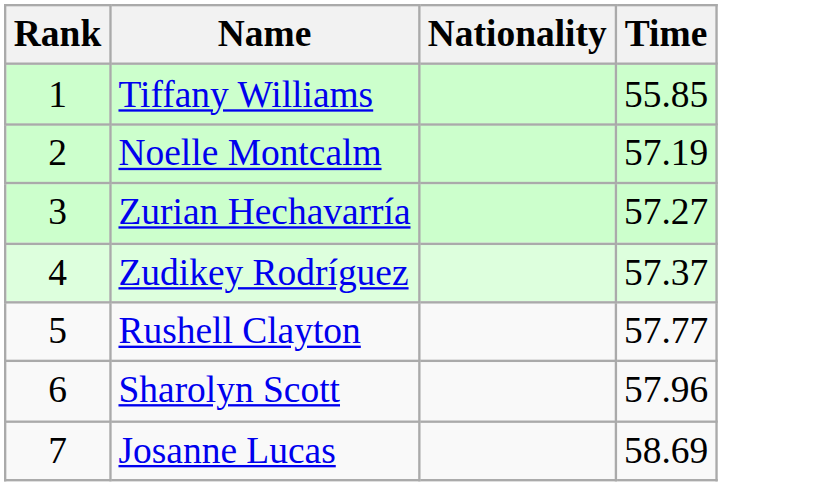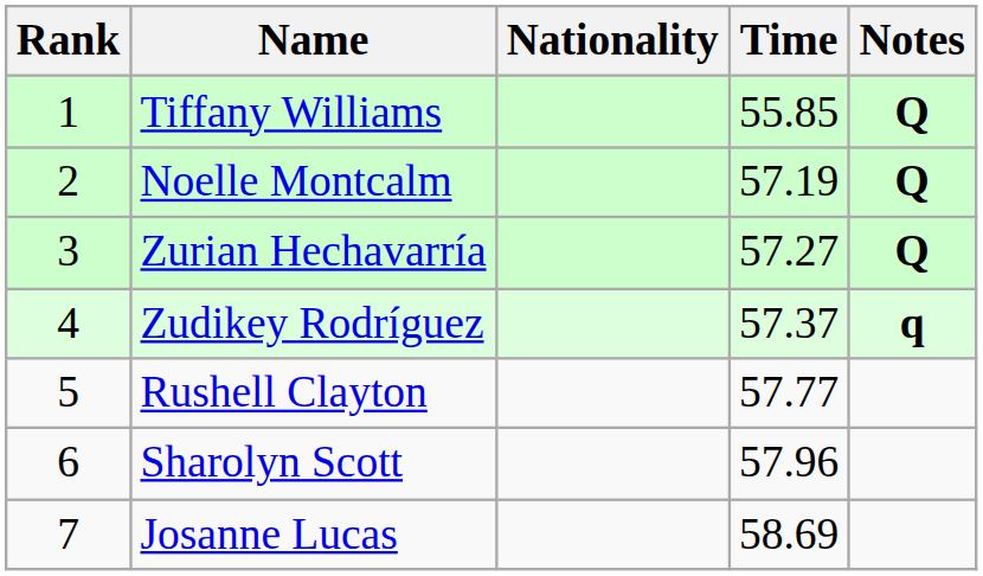 <table class="wikitable sortable" style="text-align:center">
 <tr>
 <th>Rank</th>
 <th>Name</th>
 <th>Nationality</th>
 <th>Time</th>
+<th>Notes</th>
 </tr>
 <tr bgcolor=ccffcc>
 <td align=center>1</td>
 <td align=left><a href='#'>Tiffany Williams</a></td>
 <td align=left></td>
 <td>55.85</td>
+<td><strong>Q</strong></td>
 </tr>
 <tr bgcolor=ccffcc>
 <td align=center>2</td>
 <td align=left><a href='#'>Noelle Montcalm</a></td>
 <td align=left></td>
 <td>57.19</td>
+<td><strong>Q</strong></td>
 </tr>
 <tr bgcolor=ccffcc>
 <td align=center>3</td>
 <td align=left><a href='#'>Zurian Hechavarría</a></td>
 <td align=left></td>
 <td>57.27</td>
+<td><strong>Q</strong></td>
 </tr>
 <tr bgcolor=ddffdd>
 <td align=center>4</td>
 <td align=left><a href='#'>Zudikey Rodríguez</a></td>
 <td align=left></td>
 <td>57.37</td>
+<td><strong>q</strong></td>
 </tr>
 <tr>
 <td align=center>5</td>
 <td align=left><a href='#'>Rushell Clayton</a></td>
 <td align=left></td>
 <td>57.77</td>
+<td></td>
 </tr>
 <tr>
 <td align=center>6</td>
 <td align=left><a href='#'>Sharolyn Scott</a></td>
 <td align=left></td>
 <td>57.96</td>
+<td></td>
 </tr>
 <tr>
 <td align=center>7</td>
 <td align=left><a href='#'>Josanne Lucas</a></td>
 <td align=left></td>
 <td>58.69</td>
+<td></td>
 </tr>
 </table>
